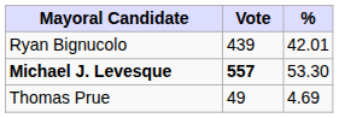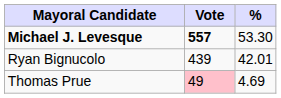 <table class="wikitable">
 <tr>
 <th style="background:#ddf; width:200px;">Mayoral Candidate </th>
 <th style="background:#ddf; width:50px;">Vote</th>
 <th style="background:#ddf; width:30px;">%</th>
 </tr>
 <tr>
+<td><strong>Michael J. Levesque</strong></td>
+<td><strong>557</strong></td>
+<td>53.30</td>
+</tr>
+<tr>
 <td>Ryan Bignucolo</td>
 <td>439</td>
 <td>42.01</td>
 </tr>
 <tr>
-<td><strong>Michael J. Levesque</strong></td>
-<td><strong>557</strong></td>
-<td>53.30</td>
-</tr>
-<tr>
 <td>Thomas Prue</td>
-<td>49</td>
+<td style="background: pink;">49</td>
 <td>4.69</td>
 </tr>
 </table>
